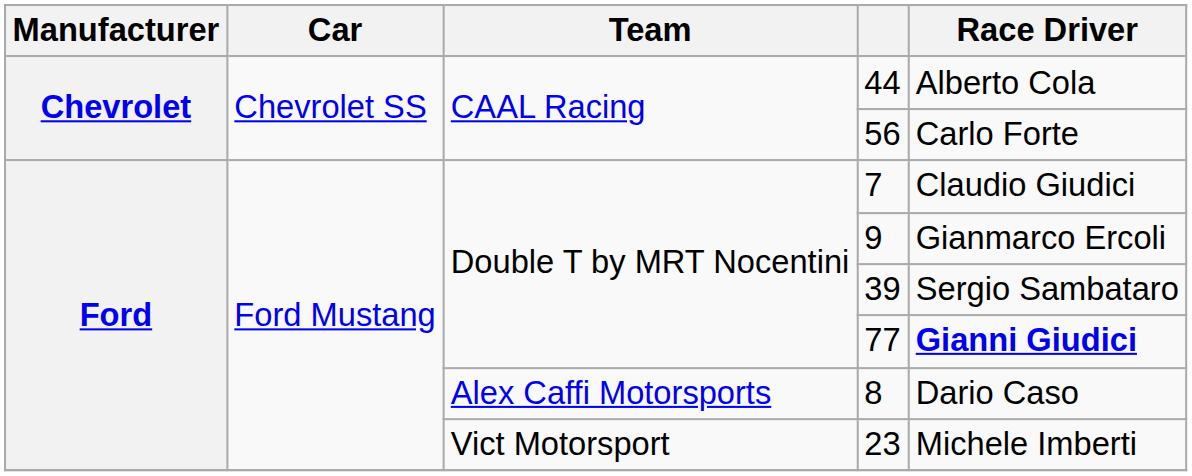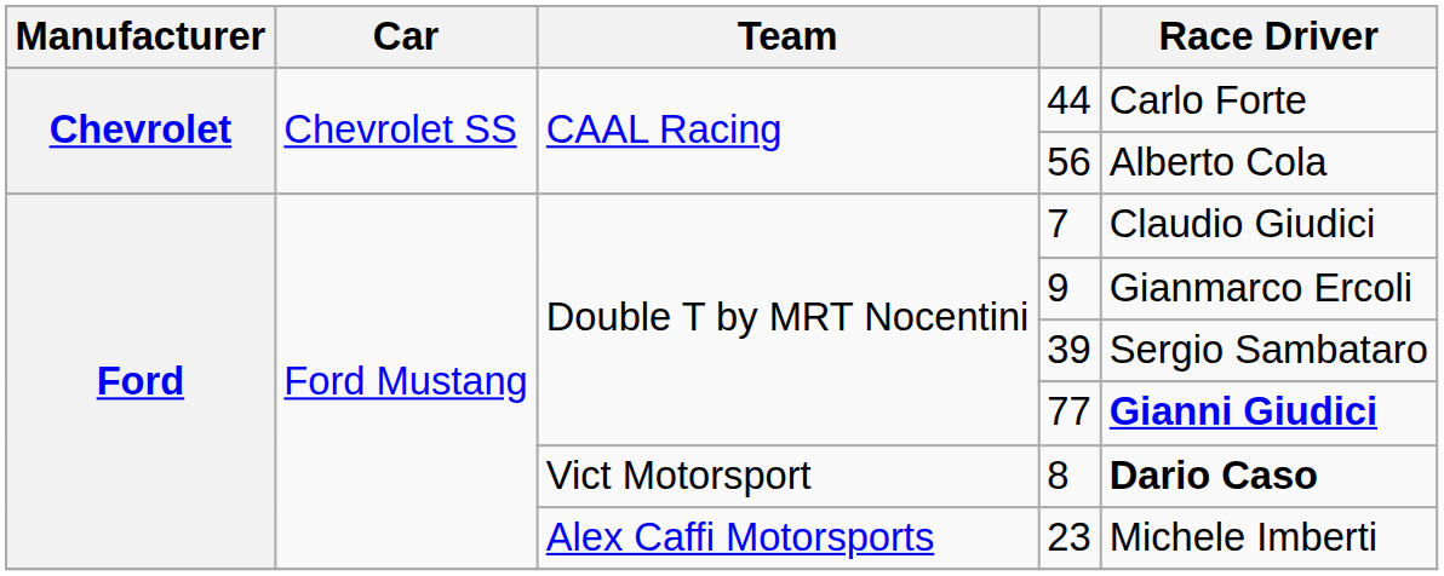 <table class="wikitable">
 <tr>
 <th>Manufacturer</th>
 <th>Car</th>
 <th>Team</th>
 <th></th>
 <th>Race Driver</th>
 </tr>
 <tr>
 <th rowspan=2><a href='#'>Chevrolet</a></th>
 <td rowspan=2><a href='#'>Chevrolet SS</a></td>
 <td rowspan=2> <a href='#'>CAAL Racing</a></td>
 <td>44</td>
-<td> Alberto Cola</td>
+<td> Carlo Forte</td>
 </tr>
 <tr>
 <td>56</td>
-<td> Carlo Forte</td>
+<td> Alberto Cola</td>
 </tr>
 <tr>
 <th rowspan=6><a href='#'>Ford</a></th>
 <td rowspan=6><a href='#'>Ford Mustang</a></td>
 <td rowspan=4> Double T by MRT Nocentini</td>
 <td>7</td>
 <td> Claudio Giudici</td>
 </tr>
 <tr>
 <td>9</td>
 <td> Gianmarco Ercoli</td>
 </tr>
 <tr>
 <td>39</td>
 <td> Sergio Sambataro</td>
 </tr>
 <tr>
 <td>77</td>
 <td><strong> <a href='#'>Gianni Giudici</a></strong></td>
 </tr>
 <tr>
-<td> <a href='#'>Alex Caffi Motorsports</a></td>
+<td> Vict Motorsport</td>
 <td>8</td>
-<td> Dario Caso</td>
+<td><strong> Dario Caso</strong></td>
 </tr>
 <tr>
-<td> Vict Motorsport</td>
+<td> <a href='#'>Alex Caffi Motorsports</a></td>
 <td>23</td>
 <td> Michele Imberti</td>
 </tr>
 <tr>
 </tr>
 </table>
